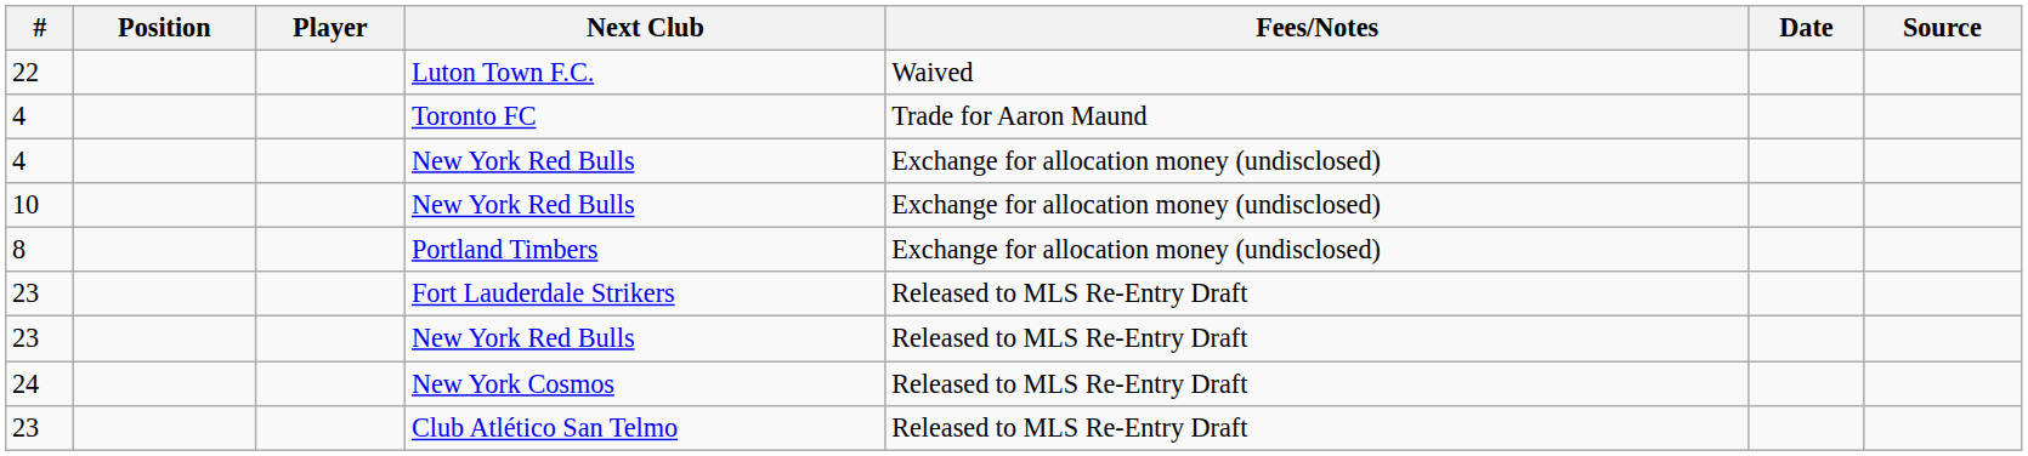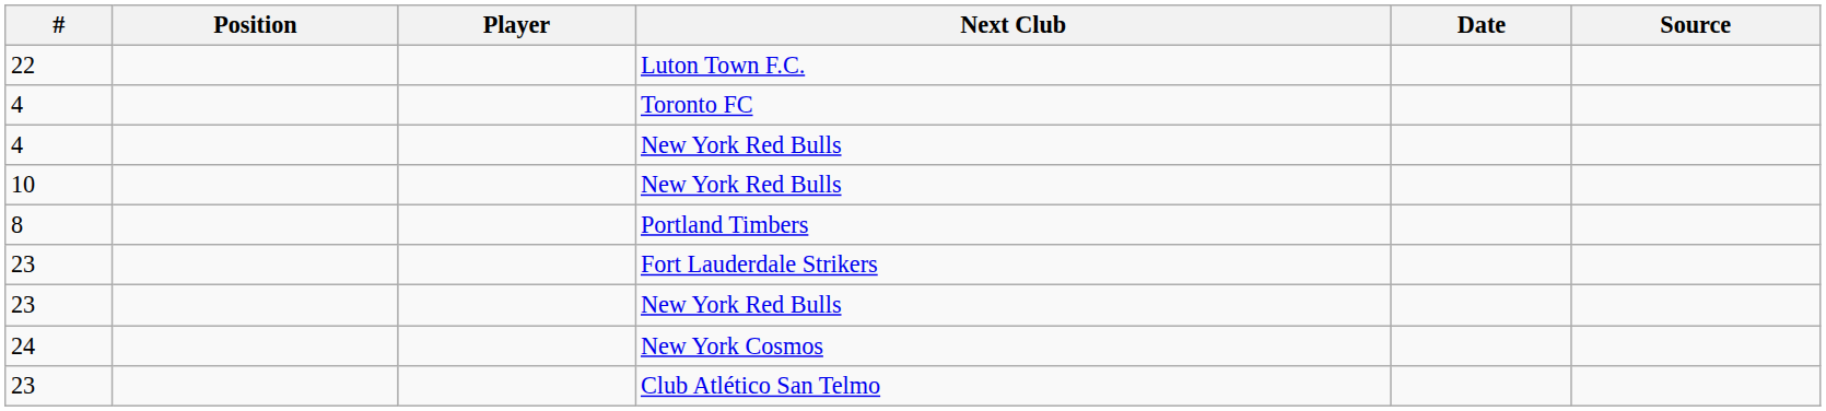 <table class="wikitable sortable" style="width:90%; text-align:center; font-size:95%; text-align:left;">
 <tr>
 <th><strong>#</strong></th>
 <th><strong>Position </strong></th>
 <th><strong>Player </strong></th>
 <th><strong>Next Club</strong></th>
-<th><strong>Fees/Notes </strong></th>
 <th><strong>Date</strong></th>
 <th><strong>Source</strong></th>
 </tr>
 <tr>
 <td>22</td>
 <td></td>
 <td></td>
 <td> <a href='#'>Luton Town F.C.</a></td>
-<td>Waived</td>
 <td></td>
 <td></td>
 </tr>
 <tr>
 <td>4</td>
 <td></td>
 <td></td>
 <td> <a href='#'>Toronto FC</a></td>
-<td>Trade for Aaron Maund</td>
 <td></td>
 <td></td>
 </tr>
 <tr>
 <td>4</td>
 <td></td>
 <td></td>
 <td> <a href='#'>New York Red Bulls</a></td>
-<td>Exchange for allocation money (undisclosed)</td>
 <td></td>
 <td></td>
 </tr>
 <tr>
 <td>10</td>
 <td></td>
 <td></td>
 <td> <a href='#'>New York Red Bulls</a></td>
-<td>Exchange for allocation money (undisclosed)</td>
 <td></td>
 <td></td>
 </tr>
 <tr>
 <td>8</td>
 <td></td>
 <td></td>
 <td> <a href='#'>Portland Timbers</a></td>
-<td>Exchange for allocation money (undisclosed)</td>
 <td></td>
 <td></td>
 </tr>
 <tr>
 <td>23</td>
 <td></td>
 <td></td>
 <td> <a href='#'>Fort Lauderdale Strikers</a></td>
-<td>Released to MLS Re-Entry Draft</td>
 <td></td>
 <td></td>
 </tr>
 <tr>
 <td>23</td>
 <td></td>
 <td></td>
 <td> <a href='#'>New York Red Bulls</a></td>
-<td>Released to MLS Re-Entry Draft</td>
 <td></td>
 <td></td>
 </tr>
 <tr>
 <td>24</td>
 <td></td>
 <td></td>
 <td> <a href='#'>New York Cosmos</a></td>
-<td>Released to MLS Re-Entry Draft</td>
 <td></td>
 <td></td>
 </tr>
 <tr>
 <td>23</td>
 <td></td>
 <td></td>
 <td> <a href='#'>Club Atlético San Telmo</a></td>
-<td>Released to MLS Re-Entry Draft</td>
 <td></td>
 <td></td>
 </tr>
 </table>
